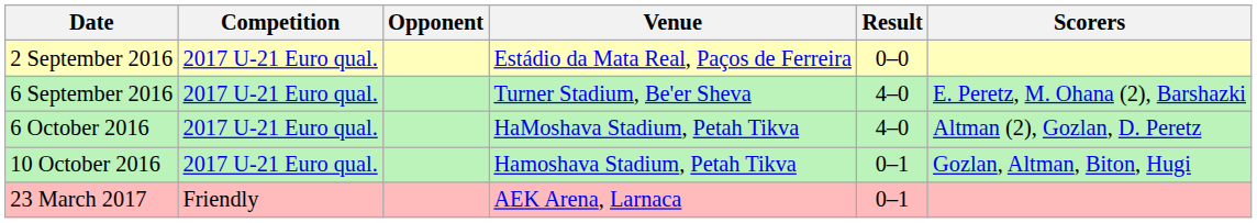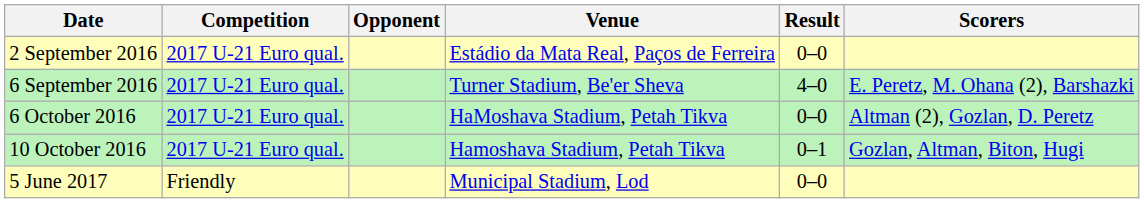 <table class="wikitable">
 <tr>
 <th>Date</th>
 <th>Competition</th>
 <th>Opponent</th>
 <th>Venue</th>
 <th>Result</th>
 <th>Scorers</th>
 </tr>
 <tr bgcolor="#FFFFBB">
 <td>2 September 2016</td>
 <td><a href='#'>2017 U-21 Euro qual.</a></td>
 <td></td>
 <td><a href='#'>Estádio da Mata Real</a>, <a href='#'>Paços de Ferreira</a></td>
 <td align=center>0–0</td>
 <td></td>
 </tr>
 <tr bgcolor="#BBF3BB">
 <td>6 September 2016</td>
 <td><a href='#'>2017 U-21 Euro qual.</a></td>
 <td></td>
 <td><a href='#'>Turner Stadium</a>, <a href='#'>Be'er Sheva</a></td>
 <td align=center>4–0</td>
 <td><a href='#'>E. Peretz</a>, <a href='#'>M. Ohana</a> (2), <a href='#'>Barshazki</a></td>
 </tr>
 <tr bgcolor="#BBF3BB">
 <td>6 October 2016</td>
 <td><a href='#'>2017 U-21 Euro qual.</a></td>
 <td></td>
 <td><a href='#'>HaMoshava Stadium</a>, <a href='#'>Petah Tikva</a></td>
-<td align=center>4–0</td>
+<td align=center>0–0</td>
 <td><a href='#'>Altman</a> (2), <a href='#'>Gozlan</a>, <a href='#'>D. Peretz</a></td>
 </tr>
 <tr bgcolor="#BBF3BB">
 <td>10 October 2016</td>
 <td><a href='#'>2017 U-21 Euro qual.</a></td>
 <td></td>
 <td><a href='#'>Hamoshava Stadium</a>, <a href='#'>Petah Tikva</a></td>
 <td align=center>0–1</td>
 <td><a href='#'>Gozlan</a>, <a href='#'>Altman</a>, <a href='#'>Biton</a>, <a href='#'>Hugi</a></td>
 </tr>
-<tr bgcolor="#FFBBBB">
-<td>23 March 2017</td>
+<tr bgcolor="#FFFFBB">
+<td>5 June 2017</td>
 <td>Friendly</td>
 <td></td>
-<td><a href='#'>AEK Arena</a>, <a href='#'>Larnaca</a></td>
-<td align=center>0–1</td>
+<td><a href='#'>Municipal Stadium</a>, <a href='#'>Lod</a></td>
+<td align=center>0–0</td>
 <td></td>
 </tr>
 </table>
